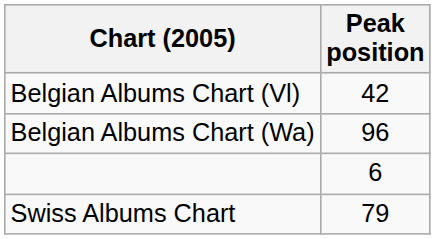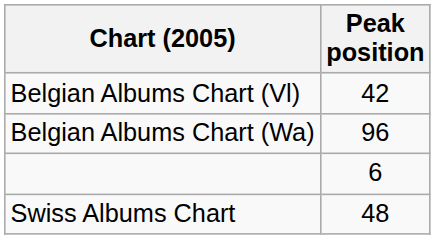 <table class="wikitable sortable">
 <tr>
 <th>Chart (2005)</th>
 <th>Peak<br>position</th>
 </tr>
 <tr>
 <td style="text-align: left">Belgian Albums Chart (Vl)</td>
 <td style="text-align: center">42</td>
 </tr>
 <tr>
 <td style="text-align: left">Belgian Albums Chart (Wa)</td>
 <td style="text-align: center">96</td>
 </tr>
 <tr>
 <td style="text-align: left"></td>
 <td style="text-align: center">6</td>
 </tr>
 <tr>
 <td style="text-align: left">Swiss Albums Chart</td>
-<td style="text-align: center">79</td>
+<td style="text-align: center">48</td>
 </tr>
 </table>
